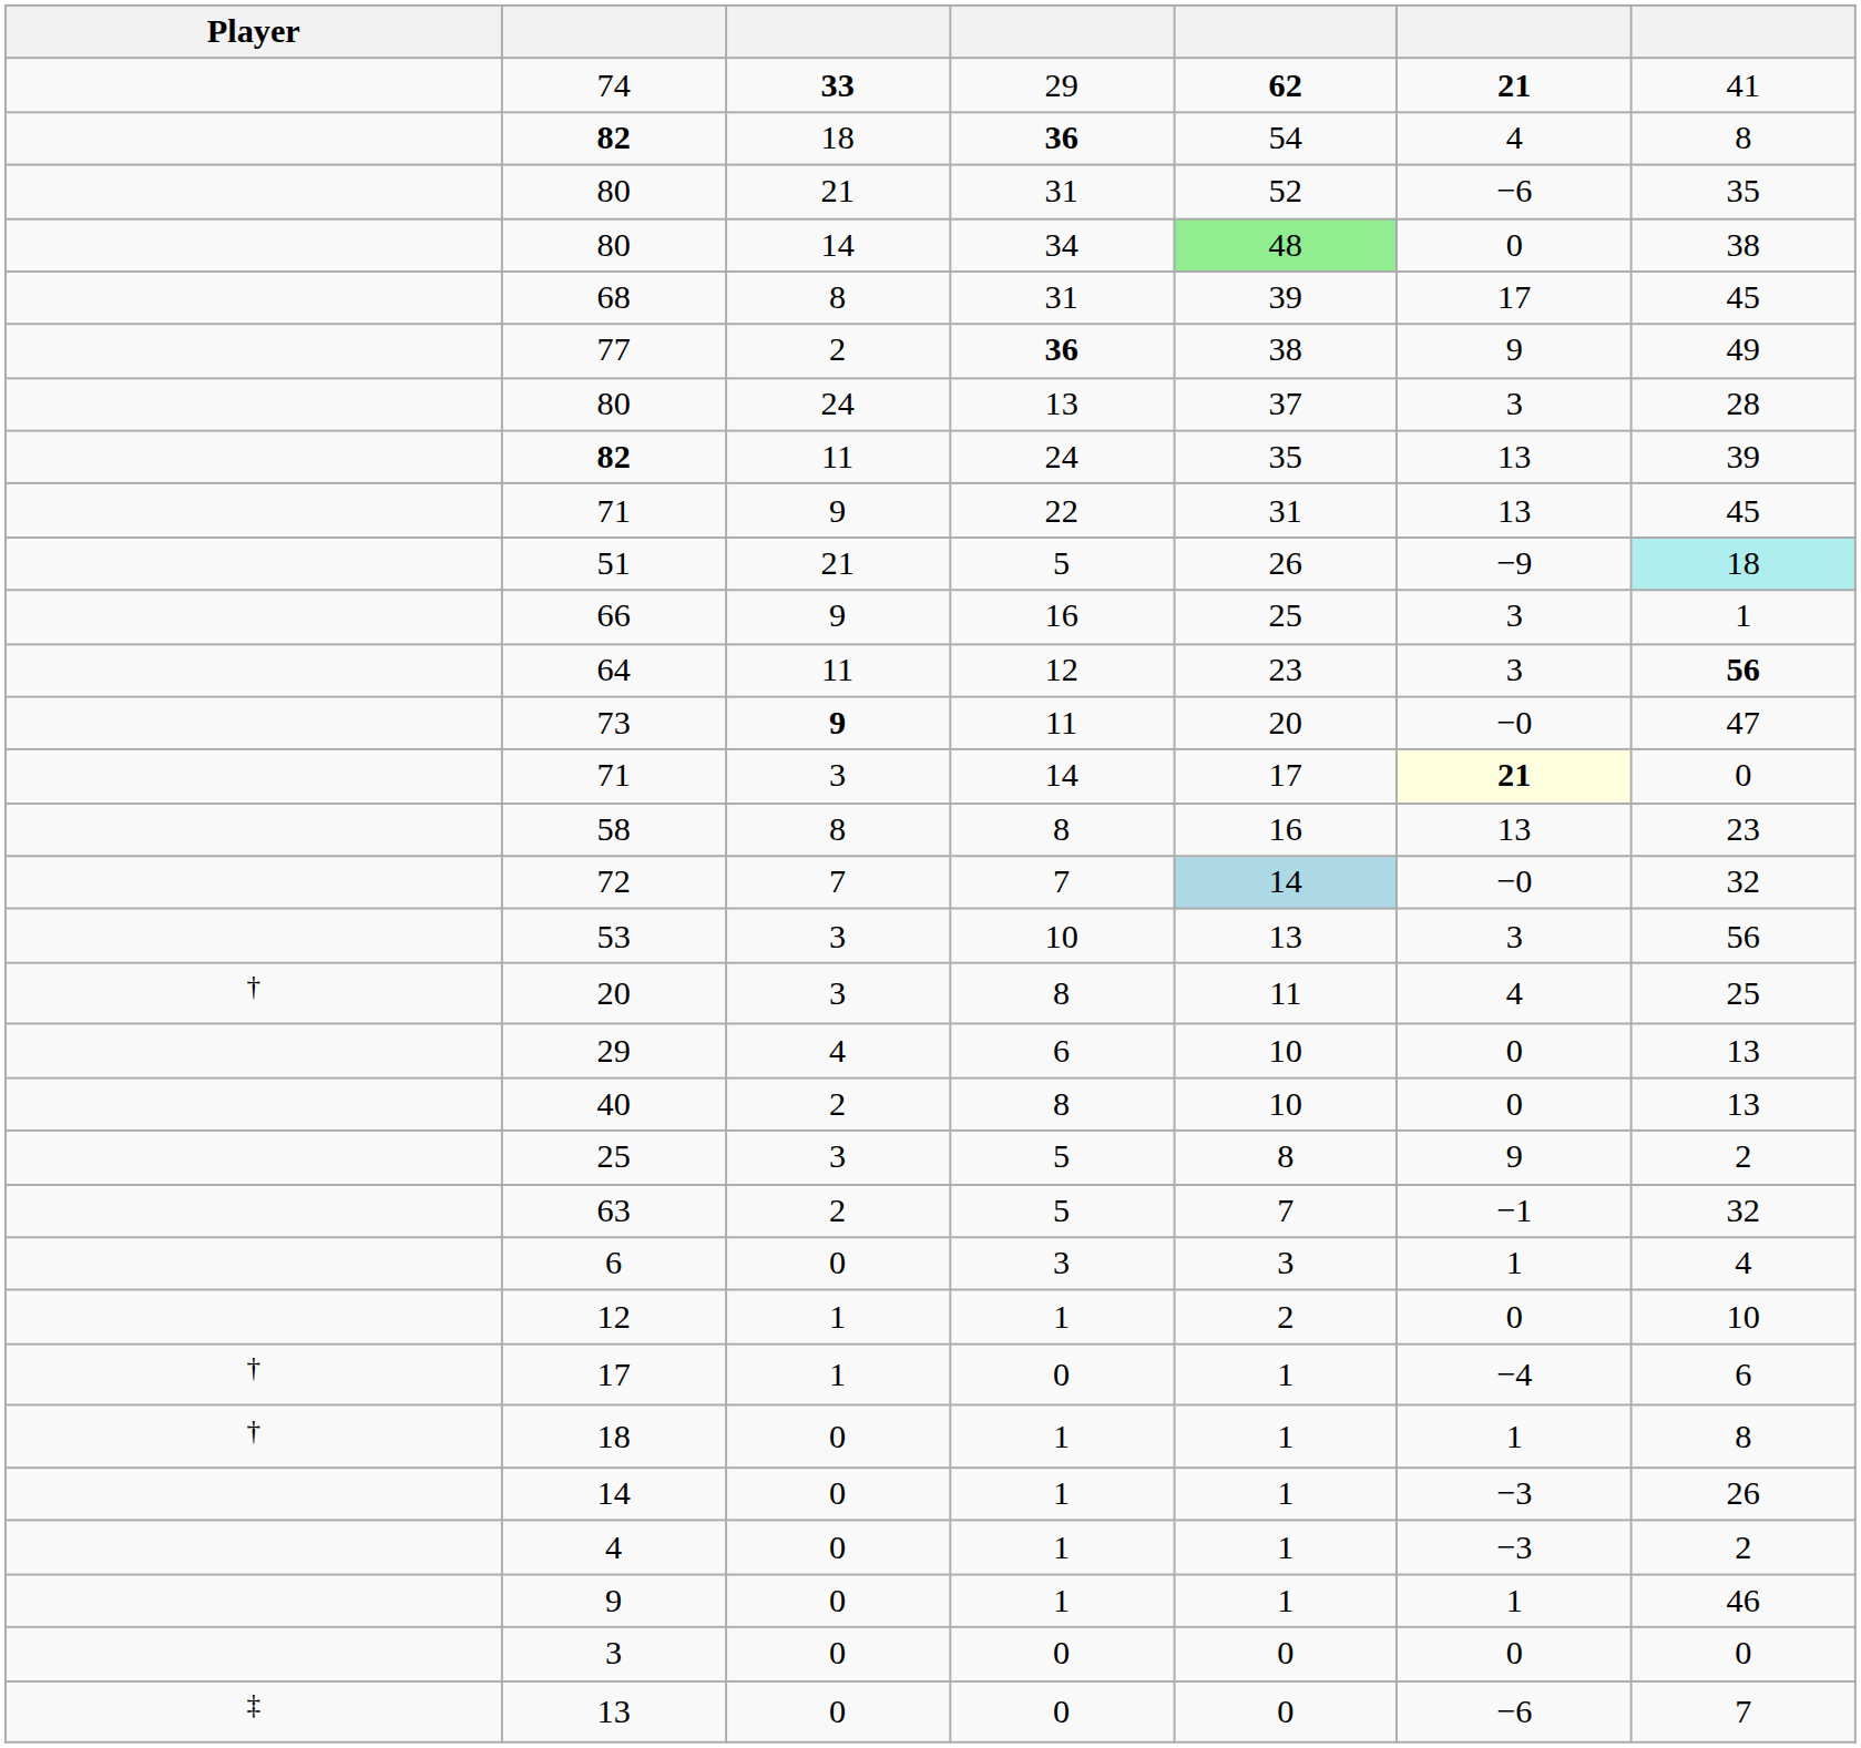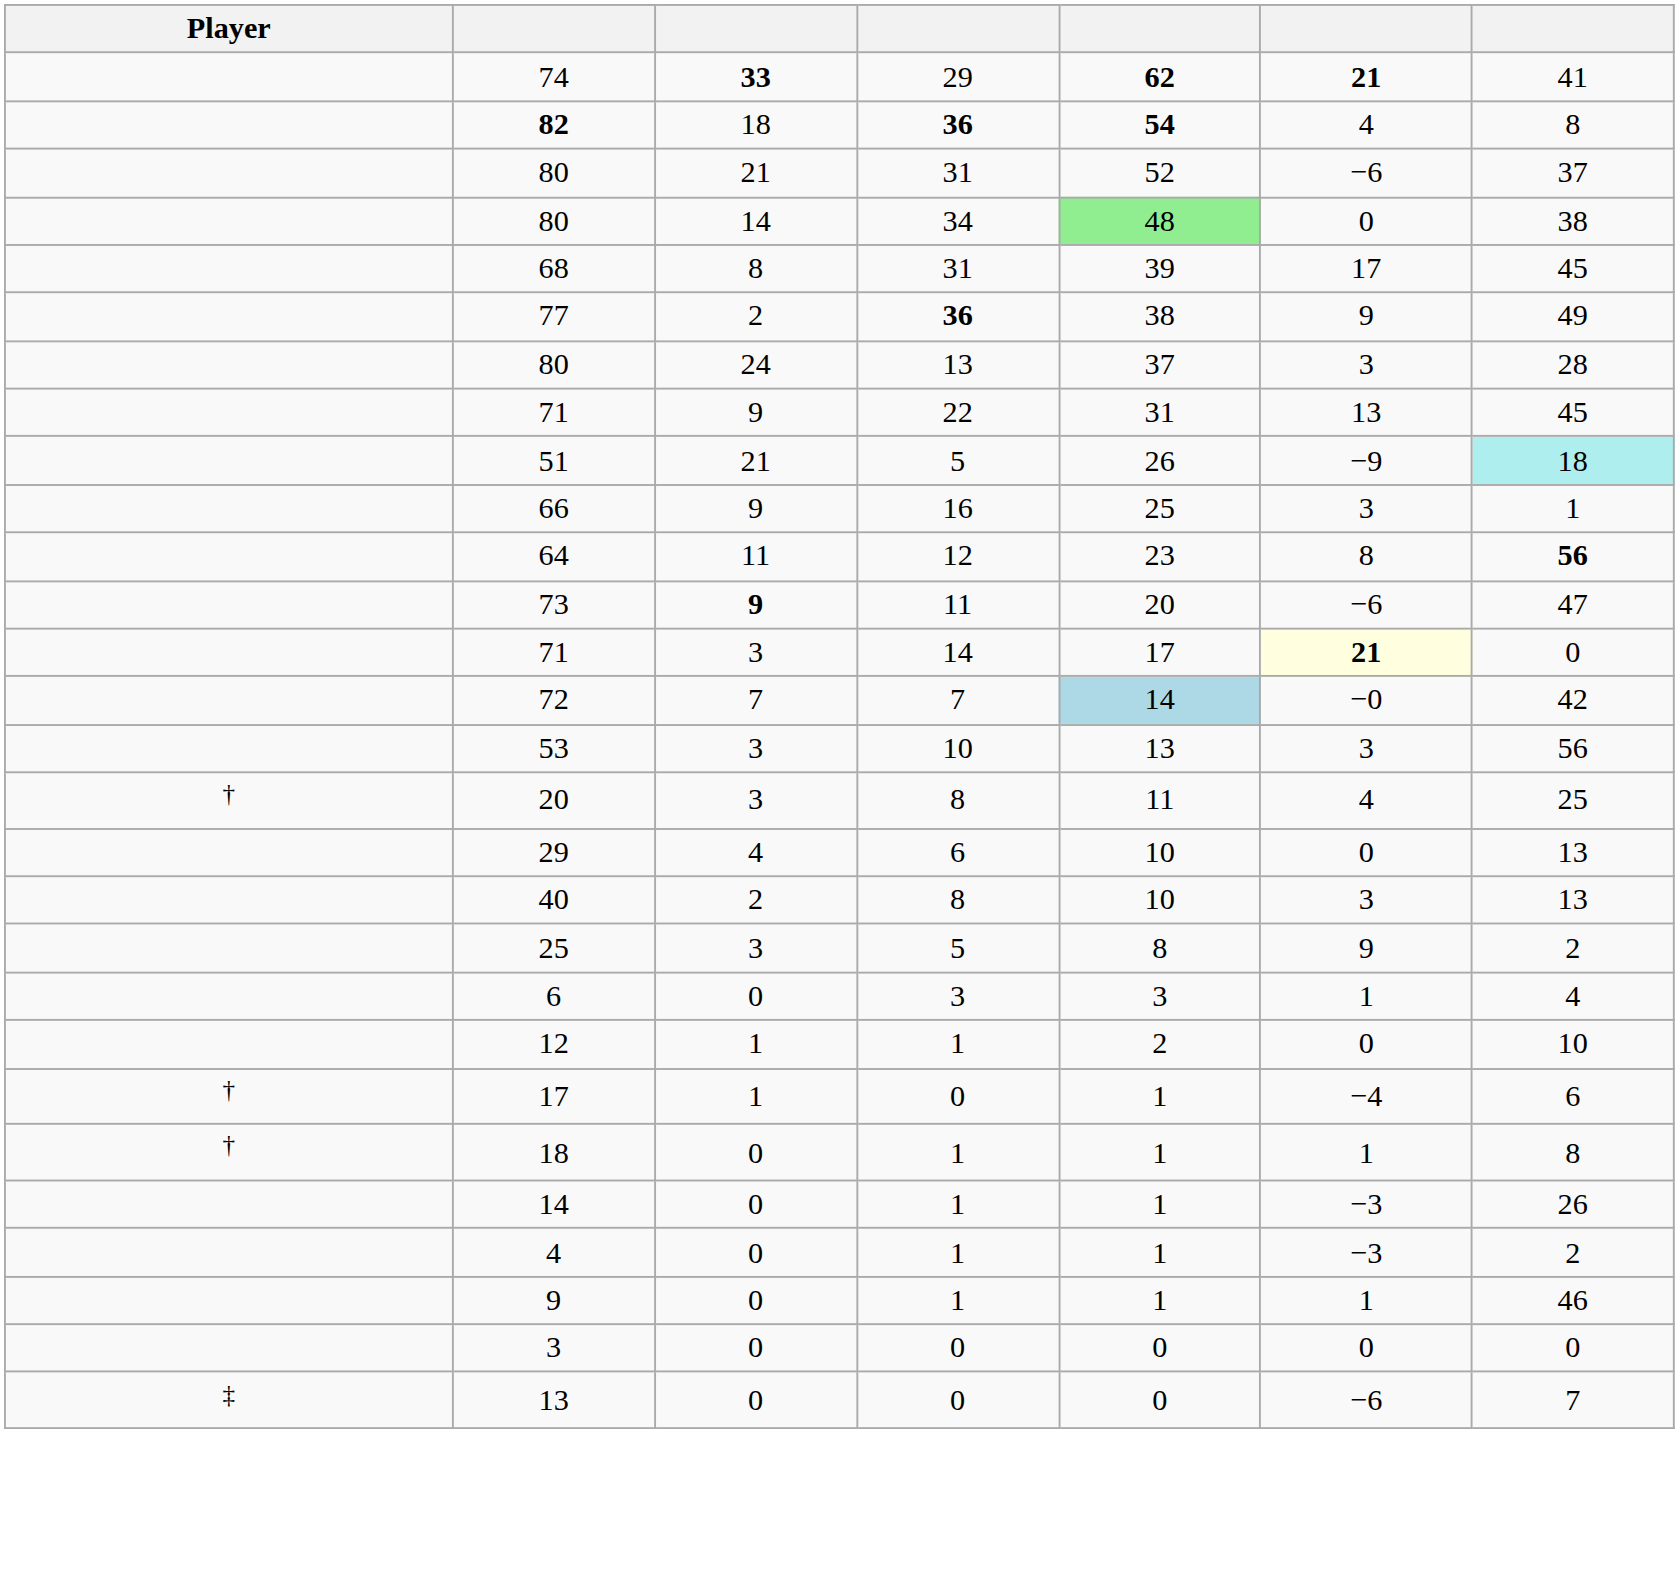 <table class="wikitable sortable" style="width:100%;">
 <tr align=center>
 <th>Player</th>
 <th></th>
 <th></th>
 <th></th>
 <th></th>
 <th data-sort-type="number"></th>
 <th></th>
 </tr>
 <tr align=center>
 <td></td>
 <td>74</td>
 <td><strong>33</strong></td>
 <td>29</td>
 <td><strong>62</strong></td>
 <td><strong>21</strong></td>
 <td>41</td>
 </tr>
 <tr align=center>
 <td></td>
 <td><strong>82</strong></td>
 <td>18</td>
 <td><strong>36</strong></td>
-<td>54</td>
+<td><strong>54</strong></td>
 <td>4</td>
 <td>8</td>
 </tr>
 <tr align=center>
 <td></td>
 <td>80</td>
 <td>21</td>
 <td>31</td>
 <td>52</td>
 <td>−6</td>
-<td>35</td>
+<td>37</td>
 </tr>
 <tr align=center>
 <td></td>
 <td>80</td>
 <td>14</td>
 <td>34</td>
 <td style="background: lightgreen;">48</td>
 <td>0</td>
 <td>38</td>
 </tr>
 <tr align=center>
 <td></td>
 <td>68</td>
 <td>8</td>
 <td>31</td>
 <td>39</td>
 <td>17</td>
 <td>45</td>
 </tr>
 <tr align=center>
 <td></td>
 <td>77</td>
 <td>2</td>
 <td><strong>36</strong></td>
 <td>38</td>
 <td>9</td>
 <td>49</td>
 </tr>
 <tr align=center>
 <td></td>
 <td>80</td>
 <td>24</td>
 <td>13</td>
 <td>37</td>
 <td>3</td>
 <td>28</td>
 </tr>
 <tr align=center>
 <td></td>
-<td><strong>82</strong></td>
-<td>11</td>
-<td>24</td>
-<td>35</td>
-<td>13</td>
-<td>39</td>
-</tr>
-<tr align=center>
-<td></td>
 <td>71</td>
 <td>9</td>
 <td>22</td>
 <td>31</td>
 <td>13</td>
 <td>45</td>
 </tr>
 <tr align=center>
 <td></td>
 <td>51</td>
 <td>21</td>
 <td>5</td>
 <td>26</td>
 <td>−9</td>
 <td style="background: paleturquoise;">18</td>
 </tr>
 <tr align=center>
 <td></td>
 <td>66</td>
 <td>9</td>
 <td>16</td>
 <td>25</td>
 <td>3</td>
 <td>1</td>
 </tr>
 <tr align=center>
 <td></td>
 <td>64</td>
 <td>11</td>
 <td>12</td>
 <td>23</td>
-<td>3</td>
+<td>8</td>
 <td><strong>56</strong></td>
 </tr>
 <tr align=center>
 <td></td>
 <td>73</td>
 <td><strong>9</strong></td>
 <td>11</td>
 <td>20</td>
-<td>−0</td>
+<td>−6</td>
 <td>47</td>
 </tr>
 <tr align=center>
 <td></td>
 <td>71</td>
 <td>3</td>
 <td>14</td>
 <td>17</td>
 <td style="background: lightyellow;"><strong>21</strong></td>
 <td>0</td>
 </tr>
 <tr align=center>
 <td></td>
-<td>58</td>
-<td>8</td>
-<td>8</td>
-<td>16</td>
-<td>13</td>
-<td>23</td>
-</tr>
-<tr align=center>
-<td></td>
 <td>72</td>
 <td>7</td>
 <td>7</td>
 <td style="background: lightblue;">14</td>
 <td>−0</td>
-<td>32</td>
+<td>42</td>
 </tr>
 <tr align=center>
 <td></td>
 <td>53</td>
 <td>3</td>
 <td>10</td>
 <td>13</td>
 <td>3</td>
 <td>56</td>
 </tr>
 <tr align=center>
 <td><sup>†</sup></td>
 <td>20</td>
 <td>3</td>
 <td>8</td>
 <td>11</td>
 <td>4</td>
 <td>25</td>
 </tr>
 <tr align=center>
 <td></td>
 <td>29</td>
 <td>4</td>
 <td>6</td>
 <td>10</td>
 <td>0</td>
 <td>13</td>
 </tr>
 <tr align=center>
 <td></td>
 <td>40</td>
 <td>2</td>
 <td>8</td>
 <td>10</td>
-<td>0</td>
+<td>3</td>
 <td>13</td>
 </tr>
 <tr align=center>
 <td></td>
 <td>25</td>
 <td>3</td>
 <td>5</td>
 <td>8</td>
 <td>9</td>
 <td>2</td>
-</tr>
-<tr align=center>
-<td></td>
-<td>63</td>
-<td>2</td>
-<td>5</td>
-<td>7</td>
-<td>−1</td>
-<td>32</td>
 </tr>
 <tr align=center>
 <td></td>
 <td>6</td>
 <td>0</td>
 <td>3</td>
 <td>3</td>
 <td>1</td>
 <td>4</td>
 </tr>
 <tr align=center>
 <td></td>
 <td>12</td>
 <td>1</td>
 <td>1</td>
 <td>2</td>
 <td>0</td>
 <td>10</td>
 </tr>
 <tr align=center>
 <td><sup>†</sup></td>
 <td>17</td>
 <td>1</td>
 <td>0</td>
 <td>1</td>
 <td>−4</td>
 <td>6</td>
 </tr>
 <tr align=center>
 <td><sup>†</sup></td>
 <td>18</td>
 <td>0</td>
 <td>1</td>
 <td>1</td>
 <td>1</td>
 <td>8</td>
 </tr>
 <tr align=center>
 <td></td>
 <td>14</td>
 <td>0</td>
 <td>1</td>
 <td>1</td>
 <td>−3</td>
 <td>26</td>
 </tr>
 <tr align=center>
 <td></td>
 <td>4</td>
 <td>0</td>
 <td>1</td>
 <td>1</td>
 <td>−3</td>
 <td>2</td>
 </tr>
 <tr align=center>
 <td></td>
 <td>9</td>
 <td>0</td>
 <td>1</td>
 <td>1</td>
 <td>1</td>
 <td>46</td>
 </tr>
 <tr align=center>
 <td></td>
 <td>3</td>
 <td>0</td>
 <td>0</td>
 <td>0</td>
 <td>0</td>
 <td>0</td>
 </tr>
 <tr align=center>
 <td><sup>‡</sup></td>
 <td>13</td>
 <td>0</td>
 <td>0</td>
 <td>0</td>
 <td>−6</td>
 <td>7</td>
 </tr>
 </table>
